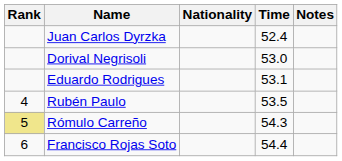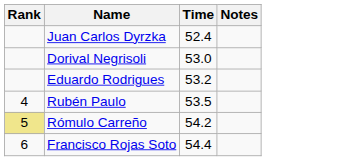 <table class="wikitable sortable" style="text-align:center">
 <tr>
 <th>Rank</th>
 <th>Name</th>
-<th>Nationality</th>
 <th>Time</th>
 <th>Notes</th>
 </tr>
 <tr>
 <td></td>
 <td align=left><a href='#'>Juan Carlos Dyrzka</a></td>
-<td align=left></td>
 <td>52.4</td>
 <td></td>
 </tr>
 <tr>
 <td></td>
 <td align=left><a href='#'>Dorival Negrisoli</a></td>
-<td align=left></td>
 <td>53.0</td>
 <td></td>
 </tr>
 <tr>
 <td></td>
 <td align=left><a href='#'>Eduardo Rodrigues</a></td>
-<td align=left></td>
-<td>53.1</td>
+<td>53.2</td>
 <td></td>
 </tr>
 <tr>
 <td>4</td>
 <td align=left><a href='#'>Rubén Paulo</a></td>
-<td align=left></td>
 <td>53.5</td>
 <td></td>
 </tr>
 <tr>
 <td style="background: khaki;">5</td>
 <td align=left><a href='#'>Rómulo Carreño</a></td>
-<td align=left></td>
-<td>54.3</td>
+<td>54.2</td>
 <td></td>
 </tr>
 <tr>
 <td>6</td>
 <td align=left><a href='#'>Francisco Rojas Soto</a></td>
-<td align=left></td>
 <td>54.4</td>
 <td></td>
 </tr>
 </table>
